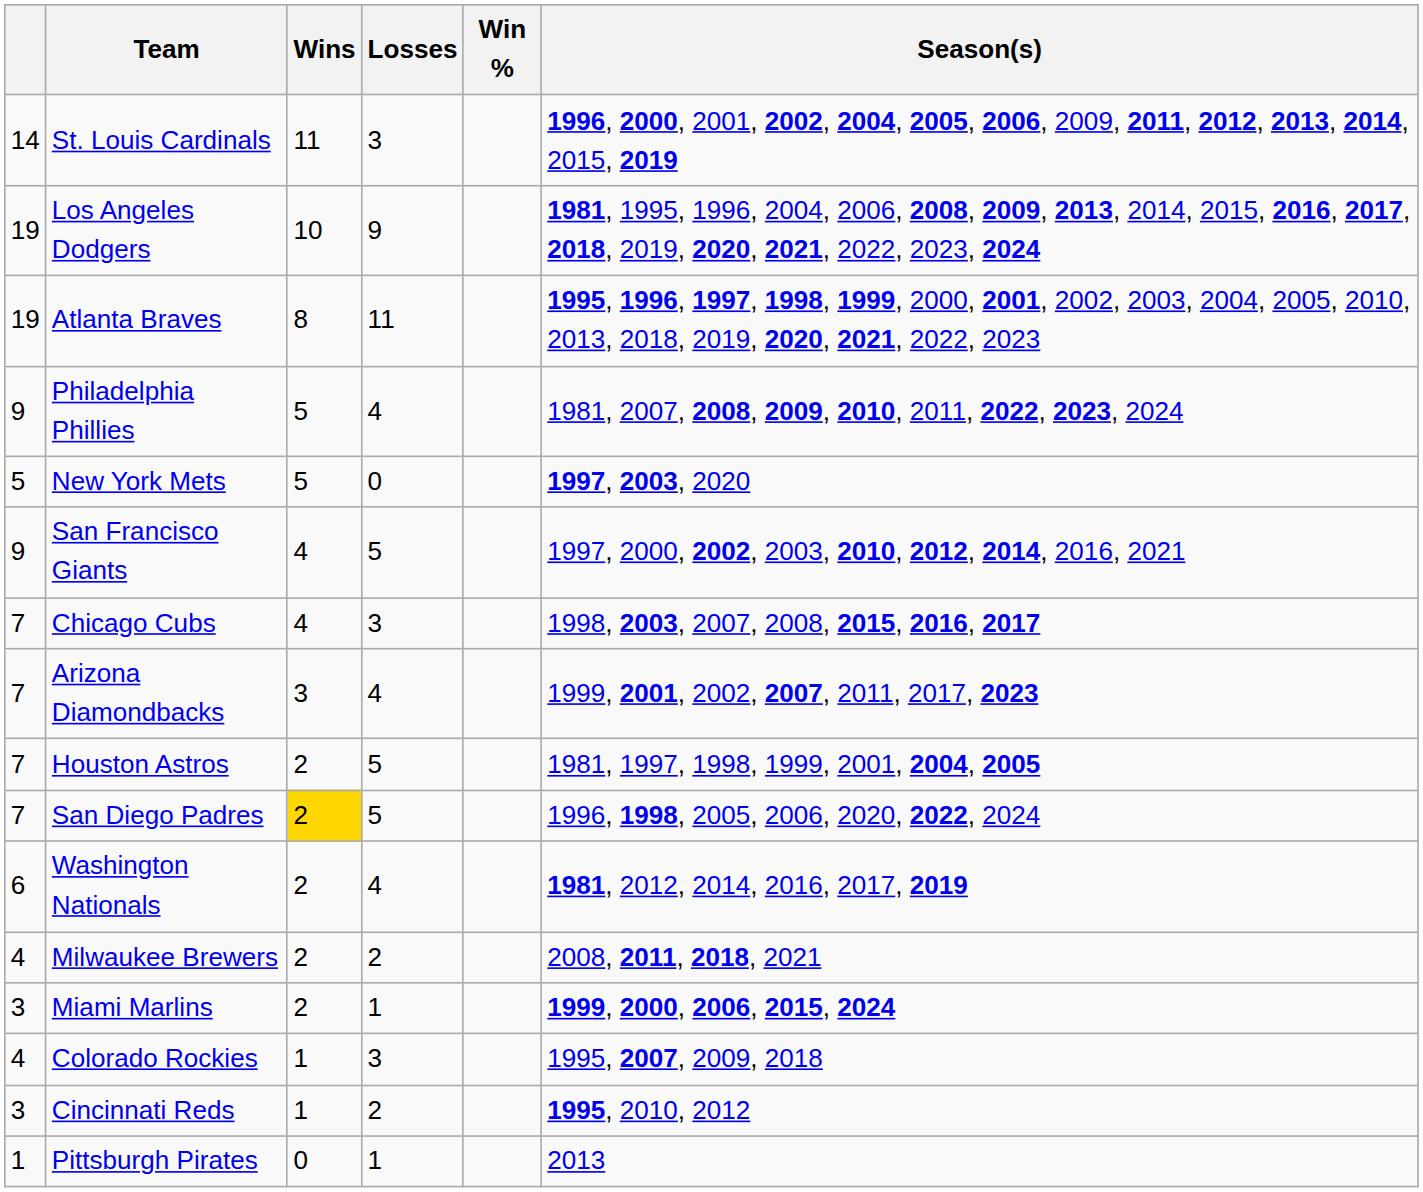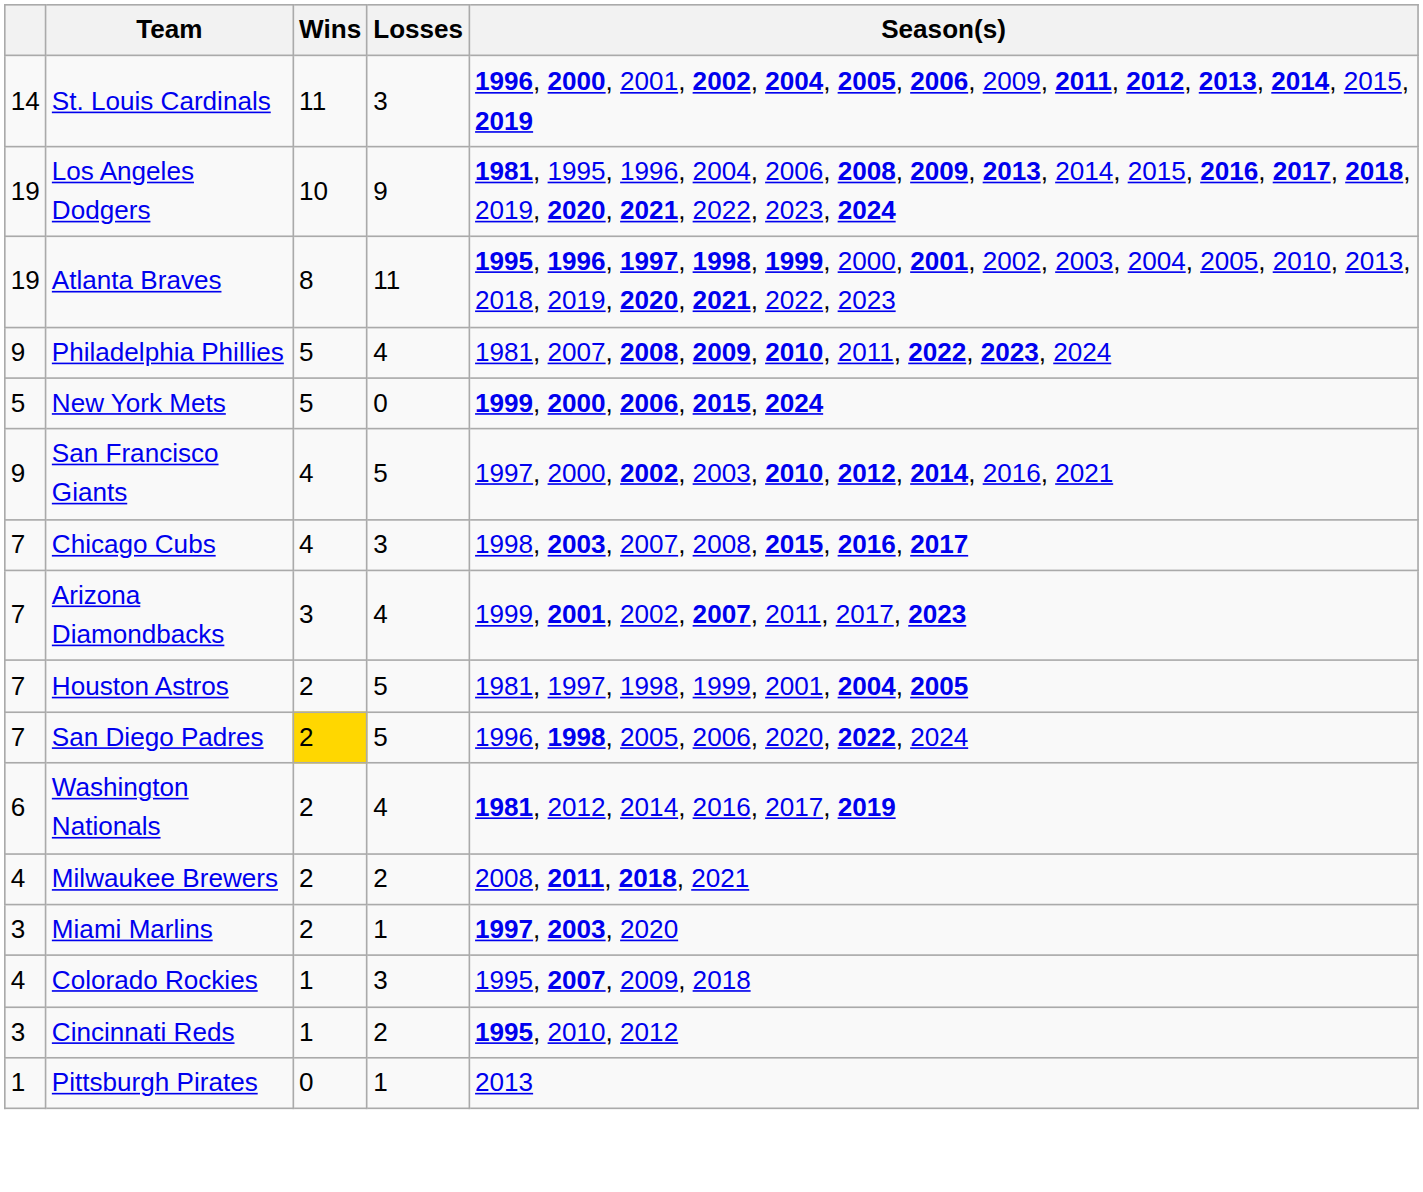 <table class="wikitable sortable plainrowheaders" style="font-size:1.00em; line-height:1.5em;">
 <tr>
 <th scope="col"></th>
 <th scope="col">Team</th>
 <th scope="col">Wins</th>
 <th scope="col">Losses</th>
-<th scope="col">Win %</th>
 <th scope="col" class="unsortable">Season(s)</th>
 </tr>
 <tr>
 <td>14</td>
 <td style="text-align:left;"><a href='#'>St. Louis Cardinals</a></td>
 <td>11</td>
 <td>3</td>
-<td></td>
 <td align="left"><strong><a href='#'>1996</a></strong>, <strong><a href='#'>2000</a></strong>, <a href='#'>2001</a>, <strong><a href='#'>2002</a></strong>, <strong><a href='#'>2004</a></strong>, <strong><a href='#'>2005</a></strong>, <strong><a href='#'>2006</a></strong>, <a href='#'>2009</a>, <strong><a href='#'>2011</a></strong>, <strong><a href='#'>2012</a></strong>, <strong><a href='#'>2013</a></strong>, <strong><a href='#'>2014</a></strong>, <a href='#'>2015</a>, <strong><a href='#'>2019</a></strong></td>
 </tr>
 <tr>
 <td>19</td>
 <td style="text-align:left;"><a href='#'>Los Angeles Dodgers</a></td>
 <td>10</td>
 <td>9</td>
-<td></td>
 <td align="left"><strong><a href='#'>1981</a></strong>, <a href='#'>1995</a>, <a href='#'>1996</a>, <a href='#'>2004</a>, <a href='#'>2006</a>, <strong><a href='#'>2008</a></strong>, <strong><a href='#'>2009</a></strong>, <strong><a href='#'>2013</a></strong>, <a href='#'>2014</a>, <a href='#'>2015</a>, <strong><a href='#'>2016</a></strong>, <strong><a href='#'>2017</a></strong>, <strong><a href='#'>2018</a></strong>, <a href='#'>2019</a>, <strong><a href='#'>2020</a></strong>, <strong><a href='#'>2021</a></strong>, <a href='#'>2022</a>, <a href='#'>2023</a>, <strong><a href='#'>2024</a></strong></td>
 </tr>
 <tr>
 <td>19</td>
 <td style="text-align:left;"><a href='#'>Atlanta Braves</a></td>
 <td>8</td>
 <td>11</td>
-<td></td>
 <td align="left"><strong><a href='#'>1995</a></strong>, <strong><a href='#'>1996</a></strong>, <strong><a href='#'>1997</a></strong>, <strong><a href='#'>1998</a></strong>, <strong><a href='#'>1999</a></strong>, <a href='#'>2000</a>, <strong><a href='#'>2001</a></strong>, <a href='#'>2002</a>, <a href='#'>2003</a>, <a href='#'>2004</a>, <a href='#'>2005</a>, <a href='#'>2010</a>, <a href='#'>2013</a>, <a href='#'>2018</a>, <a href='#'>2019</a>, <strong><a href='#'>2020</a></strong>, <strong><a href='#'>2021</a></strong>, <a href='#'>2022</a>, <a href='#'>2023</a></td>
 </tr>
 <tr>
 <td>9</td>
 <td style="text-align:left;"><a href='#'>Philadelphia Phillies</a></td>
 <td>5</td>
 <td>4</td>
-<td></td>
 <td align="left"><a href='#'>1981</a>, <a href='#'>2007</a>, <strong><a href='#'>2008</a></strong>, <strong><a href='#'>2009</a></strong>, <strong><a href='#'>2010</a></strong>, <a href='#'>2011</a>, <strong><a href='#'>2022</a></strong>, <strong><a href='#'>2023</a></strong>, <a href='#'>2024</a></td>
 </tr>
 <tr>
 <td>5</td>
 <td style="text-align:left;"><a href='#'>New York Mets</a></td>
 <td>5</td>
 <td>0</td>
-<td></td>
-<td align="left"><strong><a href='#'>1997</a></strong>, <strong><a href='#'>2003</a></strong>, <a href='#'>2020</a></td>
+<td align="left"><strong><a href='#'>1999</a></strong>, <strong><a href='#'>2000</a></strong>, <strong><a href='#'>2006</a></strong>, <strong><a href='#'>2015</a></strong>, <strong><a href='#'>2024</a></strong></td>
 </tr>
 <tr>
 <td>9</td>
 <td style="text-align:left;"><a href='#'>San Francisco Giants</a></td>
 <td>4</td>
 <td>5</td>
-<td></td>
 <td align="left"><a href='#'>1997</a>, <a href='#'>2000</a>, <strong><a href='#'>2002</a></strong>, <a href='#'>2003</a>, <strong><a href='#'>2010</a></strong>, <strong><a href='#'>2012</a></strong>, <strong><a href='#'>2014</a></strong>, <a href='#'>2016</a>, <a href='#'>2021</a></td>
 </tr>
 <tr>
 <td>7</td>
 <td style="text-align:left;"><a href='#'>Chicago Cubs</a></td>
 <td>4</td>
 <td>3</td>
-<td></td>
 <td align="left"><a href='#'>1998</a>, <strong><a href='#'>2003</a></strong>, <a href='#'>2007</a>, <a href='#'>2008</a>, <strong><a href='#'>2015</a></strong>, <strong><a href='#'>2016</a></strong>, <strong><a href='#'>2017</a></strong></td>
 </tr>
 <tr>
 <td>7</td>
 <td style="text-align:left;"><a href='#'>Arizona Diamondbacks</a></td>
 <td>3</td>
 <td>4</td>
-<td></td>
 <td align="left"><a href='#'>1999</a>, <strong><a href='#'>2001</a></strong>, <a href='#'>2002</a>, <strong><a href='#'>2007</a></strong>, <a href='#'>2011</a>, <a href='#'>2017</a>, <strong><a href='#'>2023</a></strong></td>
 </tr>
 <tr>
 <td>7</td>
 <td style="text-align:left;"><a href='#'>Houston Astros</a></td>
 <td>2</td>
 <td>5</td>
-<td></td>
 <td align="left"><a href='#'>1981</a>, <a href='#'>1997</a>, <a href='#'>1998</a>, <a href='#'>1999</a>, <a href='#'>2001</a>, <strong><a href='#'>2004</a></strong>, <strong><a href='#'>2005</a></strong></td>
 </tr>
 <tr>
 <td>7</td>
 <td style="text-align:left;"><a href='#'>San Diego Padres</a></td>
 <td style="background: gold;">2</td>
 <td>5</td>
-<td></td>
 <td align="left"><a href='#'>1996</a>, <strong><a href='#'>1998</a></strong>, <a href='#'>2005</a>, <a href='#'>2006</a>, <a href='#'>2020</a>, <strong><a href='#'>2022</a></strong>, <a href='#'>2024</a></td>
 </tr>
 <tr>
 <td>6</td>
 <td style="text-align:left;"><a href='#'>Washington Nationals</a></td>
 <td>2</td>
 <td>4</td>
-<td></td>
 <td align="left"><strong><a href='#'>1981</a></strong>, <a href='#'>2012</a>, <a href='#'>2014</a>, <a href='#'>2016</a>, <a href='#'>2017</a>, <strong><a href='#'>2019</a></strong></td>
 </tr>
 <tr>
 <td>4</td>
 <td style="text-align:left;"><a href='#'>Milwaukee Brewers</a></td>
 <td>2</td>
 <td>2</td>
-<td></td>
 <td align="left"><a href='#'>2008</a>, <strong><a href='#'>2011</a></strong>, <strong><a href='#'>2018</a></strong>, <a href='#'>2021</a></td>
 </tr>
 <tr>
 <td>3</td>
 <td style="text-align:left;"><a href='#'>Miami Marlins</a></td>
 <td>2</td>
 <td>1</td>
-<td></td>
-<td align="left"><strong><a href='#'>1999</a></strong>, <strong><a href='#'>2000</a></strong>, <strong><a href='#'>2006</a></strong>, <strong><a href='#'>2015</a></strong>, <strong><a href='#'>2024</a></strong></td>
+<td align="left"><strong><a href='#'>1997</a></strong>, <strong><a href='#'>2003</a></strong>, <a href='#'>2020</a></td>
 </tr>
 <tr>
 <td>4</td>
 <td style="text-align:left;"><a href='#'>Colorado Rockies</a></td>
 <td>1</td>
 <td>3</td>
-<td></td>
 <td align="left"><a href='#'>1995</a>, <strong><a href='#'>2007</a></strong>, <a href='#'>2009</a>, <a href='#'>2018</a></td>
 </tr>
 <tr>
 <td>3</td>
 <td style="text-align:left;"><a href='#'>Cincinnati Reds</a></td>
 <td>1</td>
 <td>2</td>
-<td></td>
 <td align="left"><strong><a href='#'>1995</a></strong>, <a href='#'>2010</a>, <a href='#'>2012</a></td>
 </tr>
 <tr>
 <td>1</td>
 <td style="text-align:left;"><a href='#'>Pittsburgh Pirates</a></td>
 <td>0</td>
 <td>1</td>
-<td></td>
 <td align="left"><a href='#'>2013</a></td>
 </tr>
 </table>
